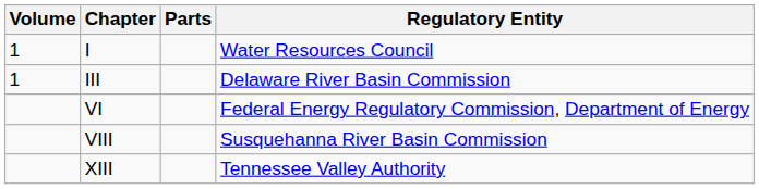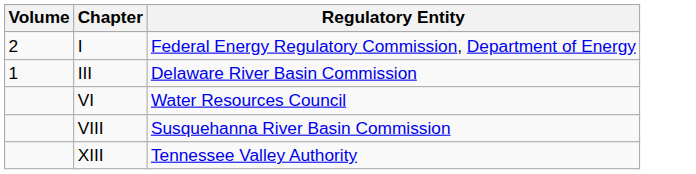 <table class="wikitable">
 <tr>
 <th>Volume</th>
 <th>Chapter</th>
-<th>Parts</th>
 <th>Regulatory Entity</th>
 </tr>
 <tr>
-<td>1</td>
+<td>2</td>
 <td>I</td>
-<td></td>
-<td><a href='#'>Water Resources Council</a></td>
+<td><a href='#'>Federal Energy Regulatory Commission</a>, <a href='#'>Department of Energy</a></td>
 </tr>
 <tr>
 <td>1</td>
 <td>III</td>
-<td></td>
 <td><a href='#'>Delaware River Basin Commission</a></td>
 </tr>
 <tr>
 <td></td>
 <td>VI</td>
-<td></td>
-<td><a href='#'>Federal Energy Regulatory Commission</a>, <a href='#'>Department of Energy</a></td>
+<td><a href='#'>Water Resources Council</a></td>
 </tr>
 <tr>
 <td></td>
 <td>VIII</td>
-<td></td>
 <td><a href='#'>Susquehanna River Basin Commission</a></td>
 </tr>
 <tr>
 <td></td>
 <td>XIII</td>
-<td></td>
 <td><a href='#'>Tennessee Valley Authority</a></td>
 </tr>
 </table>
